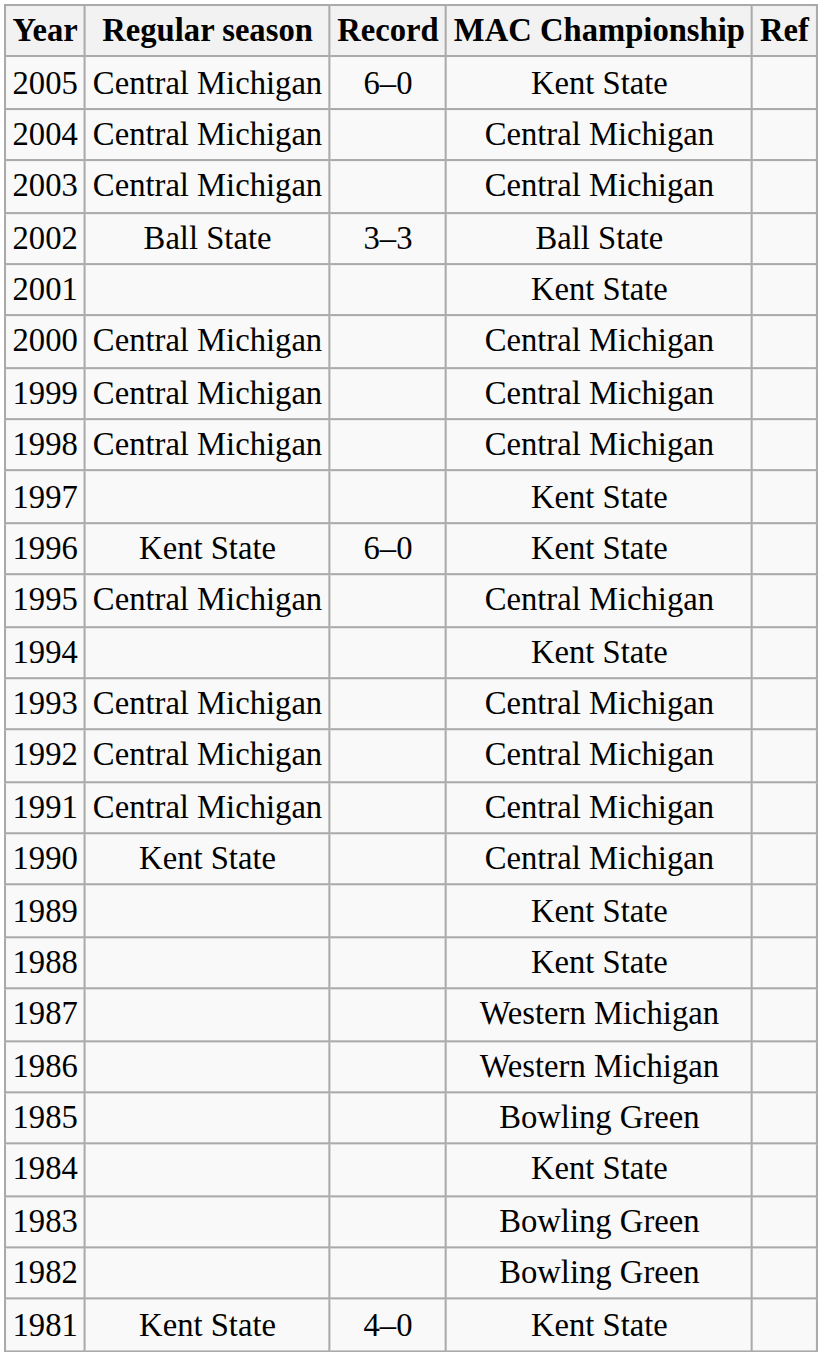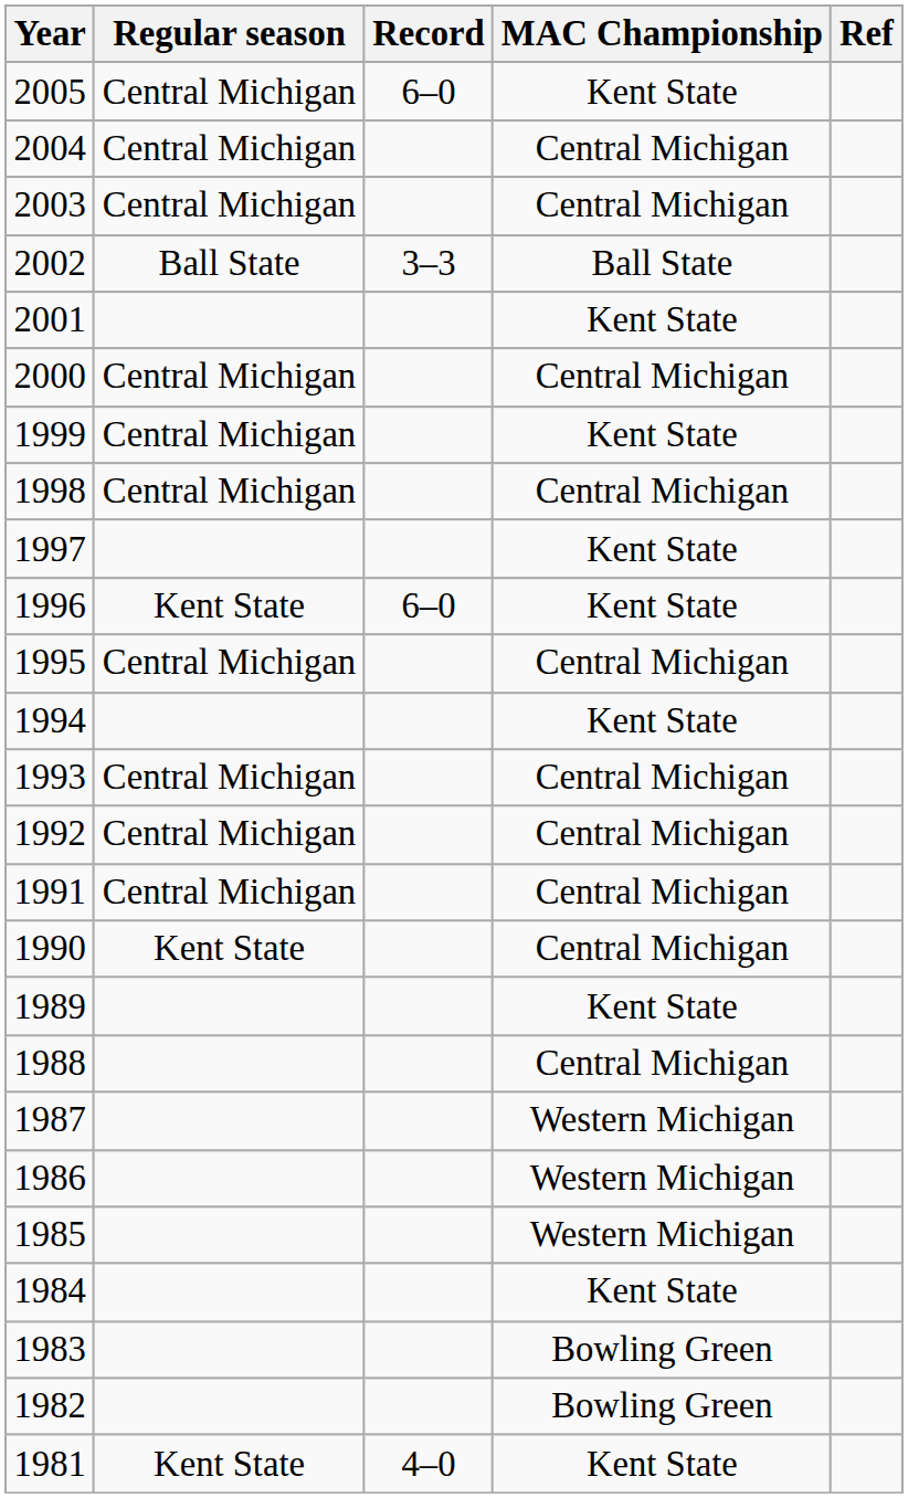 <table class="wikitable" style="text-align:center" cellpadding=2 cellspacing=2>
 <tr>
 <th>Year</th>
 <th>Regular season</th>
 <th>Record</th>
 <th>MAC Championship</th>
 <th>Ref</th>
 </tr>
 <tr>
 <td>2005</td>
 <td>Central Michigan</td>
 <td>6–0</td>
 <td>Kent State</td>
 <td></td>
 </tr>
 <tr>
 <td>2004</td>
 <td>Central Michigan</td>
 <td></td>
 <td>Central Michigan</td>
 <td></td>
 </tr>
 <tr>
 <td>2003</td>
 <td>Central Michigan</td>
 <td></td>
 <td>Central Michigan</td>
 <td></td>
 </tr>
 <tr>
 <td>2002</td>
 <td>Ball State</td>
 <td>3–3</td>
 <td>Ball State</td>
 <td></td>
 </tr>
 <tr>
 <td>2001</td>
 <td></td>
 <td></td>
 <td>Kent State</td>
 <td></td>
 </tr>
 <tr>
 <td>2000</td>
 <td>Central Michigan</td>
 <td></td>
 <td>Central Michigan</td>
 <td></td>
 </tr>
 <tr>
 <td>1999</td>
 <td>Central Michigan</td>
 <td></td>
-<td>Central Michigan</td>
+<td>Kent State</td>
 <td></td>
 </tr>
 <tr>
 <td>1998</td>
 <td>Central Michigan</td>
 <td></td>
 <td>Central Michigan</td>
 <td></td>
 </tr>
 <tr>
 <td>1997</td>
 <td></td>
 <td></td>
 <td>Kent State</td>
 <td></td>
 </tr>
 <tr>
 <td>1996</td>
 <td>Kent State</td>
 <td>6–0</td>
 <td>Kent State</td>
 <td></td>
 </tr>
 <tr>
 <td>1995</td>
 <td>Central Michigan</td>
 <td></td>
 <td>Central Michigan</td>
 <td></td>
 </tr>
 <tr>
 <td>1994</td>
 <td></td>
 <td></td>
 <td>Kent State</td>
 <td></td>
 </tr>
 <tr>
 <td>1993</td>
 <td>Central Michigan</td>
 <td></td>
 <td>Central Michigan</td>
 <td></td>
 </tr>
 <tr>
 <td>1992</td>
 <td>Central Michigan</td>
 <td></td>
 <td>Central Michigan</td>
 <td></td>
 </tr>
 <tr>
 <td>1991</td>
 <td>Central Michigan</td>
 <td></td>
 <td>Central Michigan</td>
 <td></td>
 </tr>
 <tr>
 <td>1990</td>
 <td>Kent State</td>
 <td></td>
 <td>Central Michigan</td>
 <td></td>
 </tr>
 <tr>
 <td>1989</td>
 <td></td>
 <td></td>
 <td>Kent State</td>
 <td></td>
 </tr>
 <tr>
 <td>1988</td>
 <td></td>
 <td></td>
-<td>Kent State</td>
+<td>Central Michigan</td>
 <td></td>
 </tr>
 <tr>
 <td>1987</td>
 <td></td>
 <td></td>
 <td>Western Michigan</td>
 <td></td>
 </tr>
 <tr>
 <td>1986</td>
 <td></td>
 <td></td>
 <td>Western Michigan</td>
 <td></td>
 </tr>
 <tr>
 <td>1985</td>
 <td></td>
 <td></td>
-<td>Bowling Green</td>
+<td>Western Michigan</td>
 <td></td>
 </tr>
 <tr>
 <td>1984</td>
 <td></td>
 <td></td>
 <td>Kent State</td>
 <td></td>
 </tr>
 <tr>
 <td>1983</td>
 <td></td>
 <td></td>
 <td>Bowling Green</td>
 <td></td>
 </tr>
 <tr>
 <td>1982</td>
 <td></td>
 <td></td>
 <td>Bowling Green</td>
 <td></td>
 </tr>
 <tr>
 <td>1981</td>
 <td>Kent State</td>
 <td>4–0</td>
 <td>Kent State</td>
 <td></td>
 </tr>
 </table>
